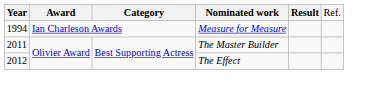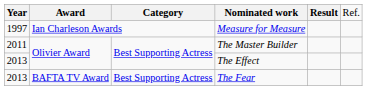 <table class="wikitable">
 <tr>
 <th>Year</th>
 <th>Award</th>
 <th>Category</th>
 <th>Nominated work</th>
 <th>Result</th>
 <td>Ref.</td>
 </tr>
 <tr>
-<td>1994</td>
+<td>1997</td>
 <td colspan="2"><a href='#'>Ian Charleson Awards</a></td>
 <td><em><a href='#'>Measure for Measure</a></em></td>
 <td></td>
 <td></td>
 </tr>
 <tr>
 <td>2011</td>
 <td rowspan="2"><a href='#'>Olivier Award</a></td>
 <td rowspan="2"><a href='#'>Best Supporting Actress</a></td>
 <td><em>The Master Builder</em></td>
 <td></td>
 <td></td>
 </tr>
 <tr>
-<td>2012</td>
+<td>2013</td>
 <td><em>The Effect</em></td>
 <td></td>
 <td></td>
 </tr>
+<tr>
+<td>2013</td>
+<td><a href='#'>BAFTA TV Award</a></td>
+<td><a href='#'>Best Supporting Actress</a></td>
+<td><em><a href='#'>The Fear</a></em></td>
+<td></td>
+<td></td>
+</tr>
 </table>
